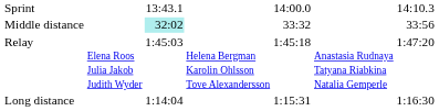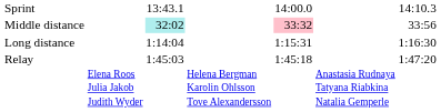 <table>
 <tr style="vertical-align:top;">
 <td>Sprint</td>
 <td></td>
 <td style="text-align:right;">13:43.1</td>
 <td></td>
 <td style="text-align:right;">14:00.0</td>
 <td></td>
 <td style="text-align:right;">14:10.3</td>
 </tr>
 <tr style="vertical-align:top;">
 <td>Middle distance</td>
 <td></td>
 <td style="background: paleturquoise; text-align:right;">32:02</td>
 <td></td>
-<td style="text-align:right;">33:32</td>
+<td style="background: pink; text-align:right;">33:32</td>
 <td></td>
 <td style="text-align:right;">33:56</td>
+</tr>
+<tr style="vertical-align:top;">
+<td>Long distance</td>
+<td></td>
+<td style="text-align:right;">1:14:04</td>
+<td></td>
+<td style="text-align:right;">1:15:31</td>
+<td></td>
+<td style="text-align:right;">1:16:30</td>
 </tr>
 <tr style="vertical-align:top;">
 <td>Relay</td>
 <td><br><small><a href='#'>Elena Roos</a><br><a href='#'>Julia Jakob</a><br><a href='#'>Judith Wyder</a></small></td>
 <td style="text-align:right;">1:45:03</td>
 <td><br><small><a href='#'>Helena Bergman</a><br><a href='#'>Karolin Ohlsson</a><br><a href='#'>Tove Alexandersson</a></small></td>
 <td style="text-align:right;">1:45:18</td>
 <td><br><small><a href='#'>Anastasia Rudnaya</a><br><a href='#'>Tatyana Riabkina</a><br><a href='#'>Natalia Gemperle</a></small></td>
 <td style="text-align:right;">1:47:20</td>
 </tr>
-<tr style="vertical-align:top;">
-<td>Long distance</td>
-<td></td>
-<td style="text-align:right;">1:14:04</td>
-<td></td>
-<td style="text-align:right;">1:15:31</td>
-<td></td>
-<td style="text-align:right;">1:16:30</td>
-</tr>
 </table>
